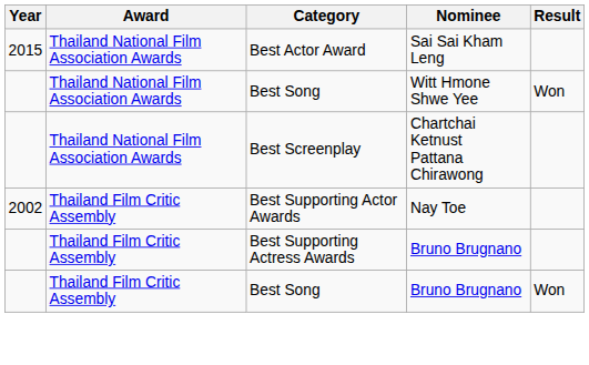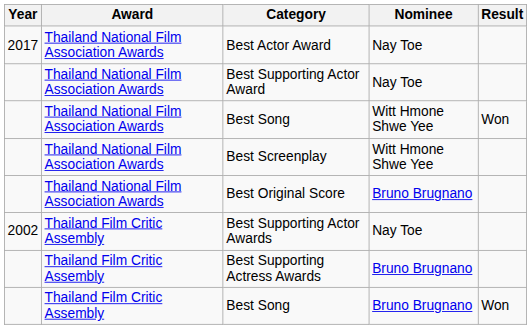 <table class="wikitable">
 <tr>
 <th>Year</th>
 <th>Award</th>
 <th>Category</th>
 <th>Nominee</th>
 <th>Result</th>
 </tr>
 <tr>
-<td>2015</td>
+<td>2017</td>
 <td><a href='#'>Thailand National Film Association Awards</a></td>
 <td>Best Actor Award</td>
-<td>Sai Sai Kham Leng</td>
+<td>Nay Toe</td>
+<td></td>
+</tr>
+<tr>
+<td></td>
+<td><a href='#'>Thailand National Film Association Awards</a></td>
+<td>Best Supporting Actor Award</td>
+<td>Nay Toe</td>
 <td></td>
 </tr>
 <tr>
 <td></td>
 <td><a href='#'>Thailand National Film Association Awards</a></td>
 <td>Best Song</td>
 <td>Witt Hmone Shwe Yee</td>
 <td>Won</td>
 </tr>
 <tr>
 <td></td>
 <td><a href='#'>Thailand National Film Association Awards</a></td>
 <td>Best Screenplay</td>
-<td>Chartchai Ketnust<br>Pattana Chirawong</td>
+<td>Witt Hmone Shwe Yee</td>
+<td></td>
+</tr>
+<tr>
+<td></td>
+<td><a href='#'>Thailand National Film Association Awards</a></td>
+<td>Best Original Score</td>
+<td><a href='#'>Bruno Brugnano</a></td>
 <td></td>
 </tr>
 <tr>
 <td>2002</td>
 <td><a href='#'>Thailand Film Critic Assembly</a></td>
 <td>Best Supporting Actor Awards</td>
 <td>Nay Toe</td>
 <td></td>
 </tr>
 <tr>
 <td></td>
 <td><a href='#'>Thailand Film Critic Assembly</a></td>
 <td>Best Supporting Actress Awards</td>
 <td><a href='#'>Bruno Brugnano</a></td>
 <td></td>
 </tr>
 <tr>
 <td></td>
 <td><a href='#'>Thailand Film Critic Assembly</a></td>
 <td>Best Song</td>
 <td><a href='#'>Bruno Brugnano</a></td>
 <td>Won</td>
 </tr>
 </table>
